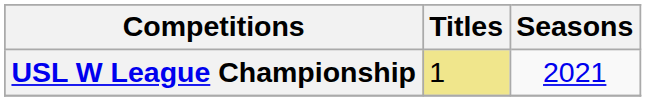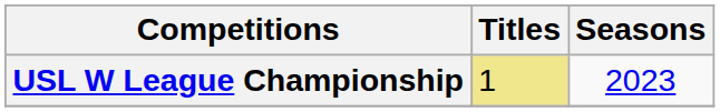 <table class="wikitable plainrowheaders ">
 <tr>
 <th scope="col">Competitions</th>
 <th scope="col">Titles</th>
 <th scope="col">Seasons</th>
 </tr>
 <tr>
 <th scope="row" style="text-align:center"><a href='#'>USL W League</a> Championship</th>
 <td style="background: khaki;">1</td>
-<td style="text-align:center"><a href='#'>2021</a></td>
+<td style="text-align:center"><a href='#'>2023</a></td>
 </tr>
 <tr>
 </tr>
 </table>
